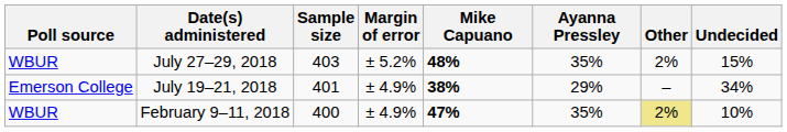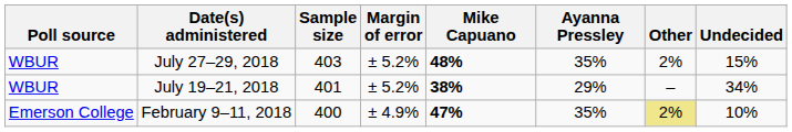 <table class="wikitable">
 <tr valign=bottom>
 <th>Poll source</th>
 <th>Date(s)<br>administered</th>
 <th>Sample<br>size</th>
 <th>Margin<br>of error</th>
 <th style="width:100px;">Mike<br>Capuano</th>
 <th style="width:100px;">Ayanna<br>Pressley</th>
 <th>Other</th>
 <th>Undecided</th>
 </tr>
 <tr>
 <td><a href='#'>WBUR</a></td>
 <td align=center>July 27–29, 2018</td>
 <td align=center>403</td>
 <td align=center>± 5.2%</td>
 <td><strong>48%</strong></td>
 <td align=center>35%</td>
 <td align=center>2%</td>
 <td align=center>15%</td>
 </tr>
 <tr>
-<td><a href='#'>Emerson College</a></td>
+<td><a href='#'>WBUR</a></td>
 <td align=center>July 19–21, 2018</td>
 <td align=center>401</td>
-<td align=center>± 4.9%</td>
+<td align=center>± 5.2%</td>
 <td><strong>38%</strong></td>
 <td align=center>29%</td>
 <td align=center>–</td>
 <td align=center>34%</td>
 </tr>
 <tr>
-<td><a href='#'>WBUR</a></td>
+<td><a href='#'>Emerson College</a></td>
 <td align=center>February 9–11, 2018</td>
 <td align=center>400</td>
 <td align=center>± 4.9%</td>
 <td><strong>47%</strong></td>
 <td align=center>35%</td>
 <td align=center style="background: khaki;">2%</td>
 <td align=center>10%</td>
 </tr>
 </table>
